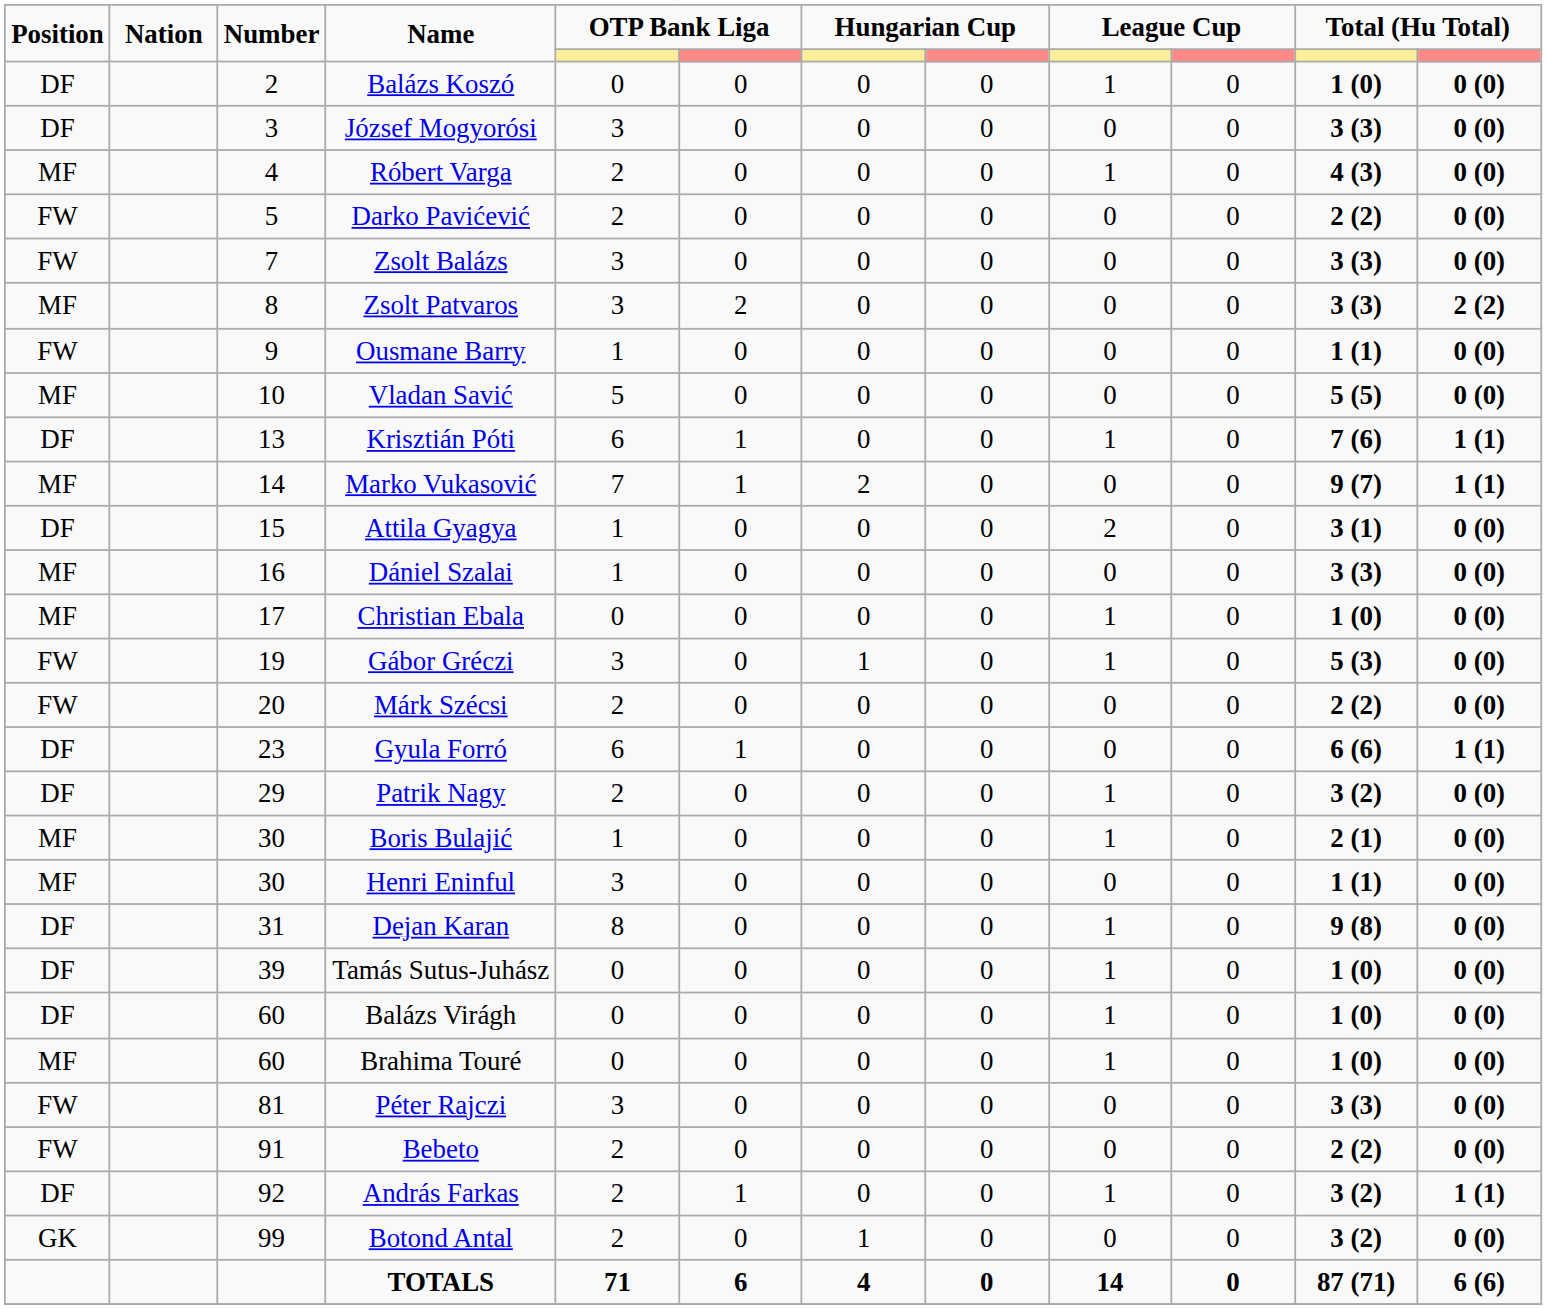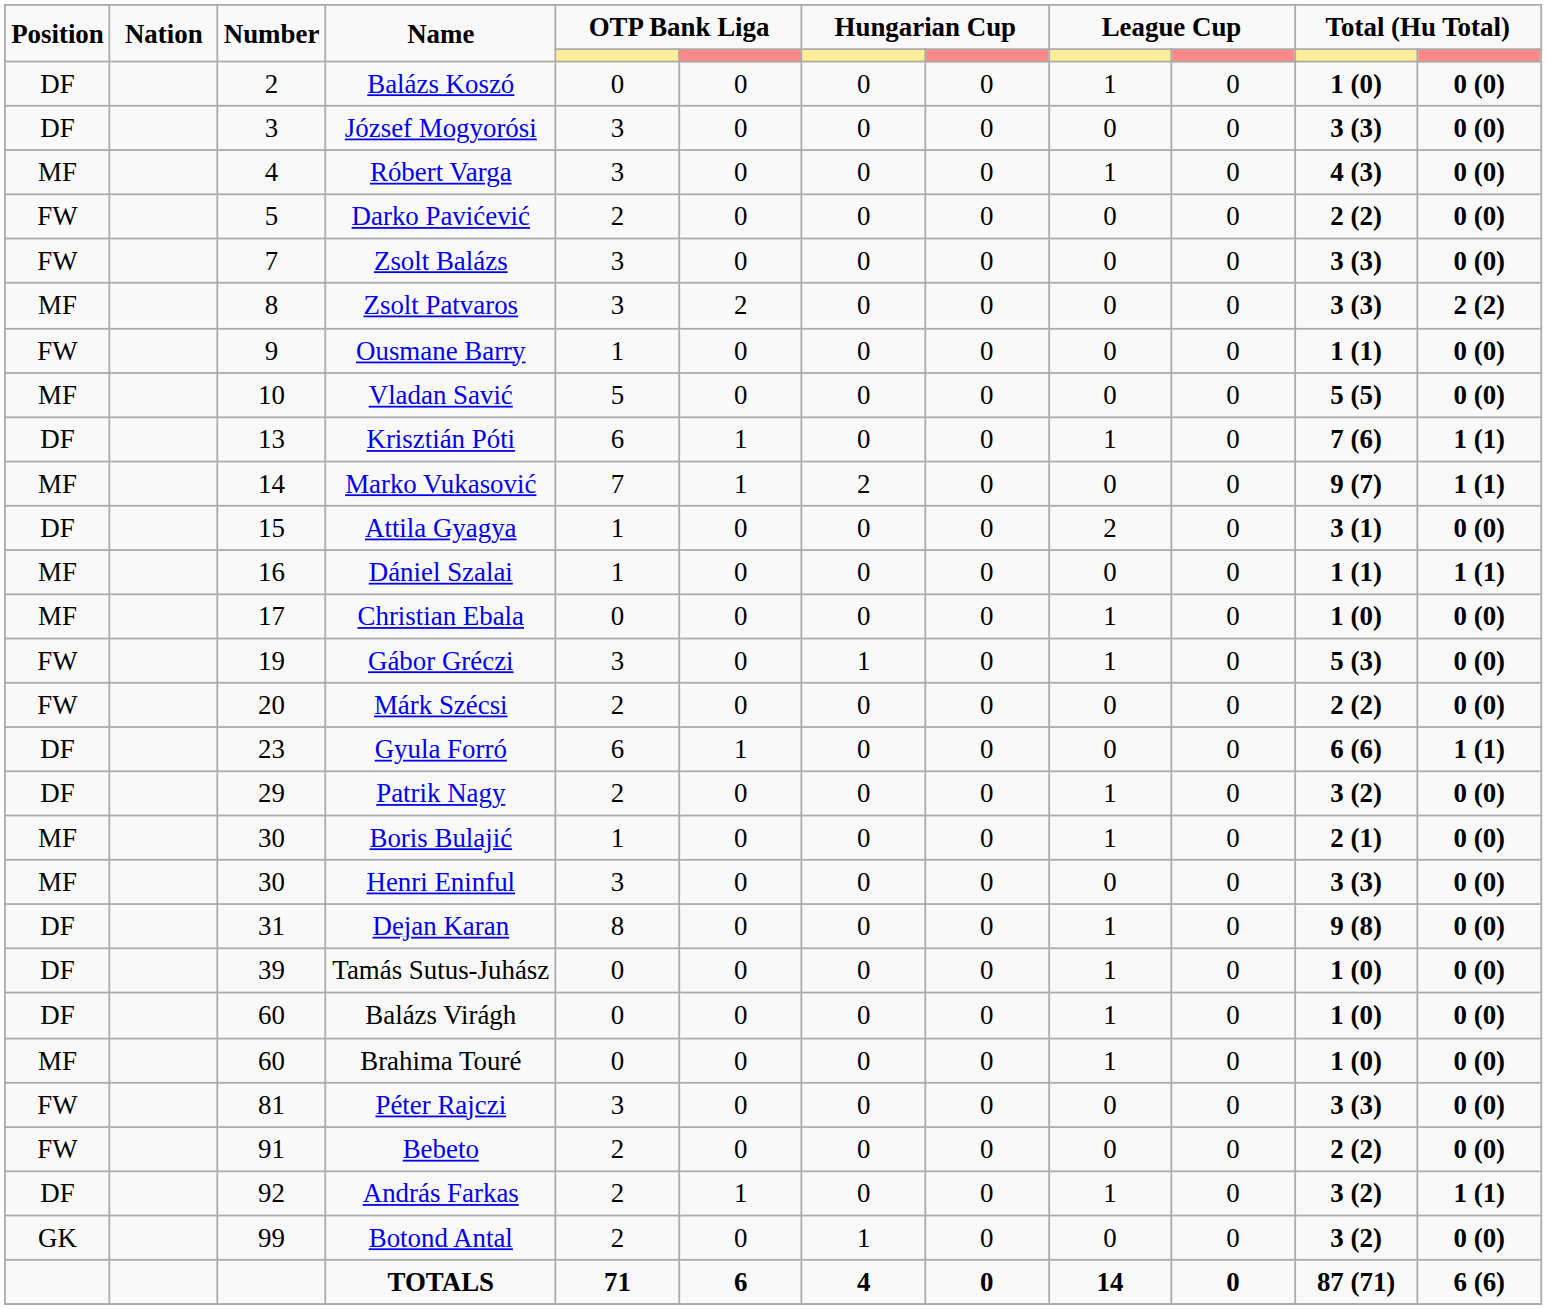 <table class="wikitable" style="font-size: 95%; text-align: center;">
 <tr>
 <td rowspan="2" width="5%" align="center"><strong>Position</strong></td>
 <td rowspan="2" width="7%" align="center"><strong>Nation</strong></td>
 <td rowspan="2" width="5%" align="center"><strong>Number</strong></td>
 <td rowspan="2" width="15%" align="center"><strong>Name</strong></td>
 <td colspan="2" align="center"><strong>OTP Bank Liga</strong></td>
 <td colspan="2" align="center"><strong>Hungarian Cup</strong></td>
 <td colspan="2" align="center"><strong>League Cup</strong></td>
 <td colspan="2" align="center"><strong>Total (Hu Total)</strong></td>
 </tr>
 <tr>
 <th width=60 style="background: #FFEE99"></th>
 <th width=60 style="background: #FF8888"></th>
 <th width=60 style="background: #FFEE99"></th>
 <th width=60 style="background: #FF8888"></th>
 <th width=60 style="background: #FFEE99"></th>
 <th width=60 style="background: #FF8888"></th>
 <th width=60 style="background: #FFEE99"></th>
 <th width=60 style="background: #FF8888"></th>
 </tr>
 <tr>
 <td>DF</td>
 <td></td>
 <td>2</td>
 <td><a href='#'>Balázs Koszó</a></td>
 <td>0</td>
 <td>0</td>
 <td>0</td>
 <td>0</td>
 <td>1</td>
 <td>0</td>
 <td><strong>1 (0)</strong></td>
 <td><strong>0 (0)</strong></td>
 </tr>
 <tr>
 <td>DF</td>
 <td></td>
 <td>3</td>
 <td><a href='#'>József Mogyorósi</a></td>
 <td>3</td>
 <td>0</td>
 <td>0</td>
 <td>0</td>
 <td>0</td>
 <td>0</td>
 <td><strong>3 (3)</strong></td>
 <td><strong>0 (0)</strong></td>
 </tr>
 <tr>
 <td>MF</td>
 <td></td>
 <td>4</td>
 <td><a href='#'>Róbert Varga</a></td>
-<td>2</td>
+<td>3</td>
 <td>0</td>
 <td>0</td>
 <td>0</td>
 <td>1</td>
 <td>0</td>
 <td><strong>4 (3)</strong></td>
 <td><strong>0 (0)</strong></td>
 </tr>
 <tr>
 <td>FW</td>
 <td></td>
 <td>5</td>
 <td><a href='#'>Darko Pavićević</a></td>
 <td>2</td>
 <td>0</td>
 <td>0</td>
 <td>0</td>
 <td>0</td>
 <td>0</td>
 <td><strong>2 (2)</strong></td>
 <td><strong>0 (0)</strong></td>
 </tr>
 <tr>
 <td>FW</td>
 <td></td>
 <td>7</td>
 <td><a href='#'>Zsolt Balázs</a></td>
 <td>3</td>
 <td>0</td>
 <td>0</td>
 <td>0</td>
 <td>0</td>
 <td>0</td>
 <td><strong>3 (3)</strong></td>
 <td><strong>0 (0)</strong></td>
 </tr>
 <tr>
 <td>MF</td>
 <td></td>
 <td>8</td>
 <td><a href='#'>Zsolt Patvaros</a></td>
 <td>3</td>
 <td>2</td>
 <td>0</td>
 <td>0</td>
 <td>0</td>
 <td>0</td>
 <td><strong>3 (3)</strong></td>
 <td><strong>2 (2)</strong></td>
 </tr>
 <tr>
 <td>FW</td>
 <td></td>
 <td>9</td>
 <td><a href='#'>Ousmane Barry</a></td>
 <td>1</td>
 <td>0</td>
 <td>0</td>
 <td>0</td>
 <td>0</td>
 <td>0</td>
 <td><strong>1 (1)</strong></td>
 <td><strong>0 (0)</strong></td>
 </tr>
 <tr>
 <td>MF</td>
 <td></td>
 <td>10</td>
 <td><a href='#'>Vladan Savić</a></td>
 <td>5</td>
 <td>0</td>
 <td>0</td>
 <td>0</td>
 <td>0</td>
 <td>0</td>
 <td><strong>5 (5)</strong></td>
 <td><strong>0 (0)</strong></td>
 </tr>
 <tr>
 <td>DF</td>
 <td></td>
 <td>13</td>
 <td><a href='#'>Krisztián Póti</a></td>
 <td>6</td>
 <td>1</td>
 <td>0</td>
 <td>0</td>
 <td>1</td>
 <td>0</td>
 <td><strong>7 (6)</strong></td>
 <td><strong>1 (1)</strong></td>
 </tr>
 <tr>
 <td>MF</td>
 <td></td>
 <td>14</td>
 <td><a href='#'>Marko Vukasović</a></td>
 <td>7</td>
 <td>1</td>
 <td>2</td>
 <td>0</td>
 <td>0</td>
 <td>0</td>
 <td><strong>9 (7)</strong></td>
 <td><strong>1 (1)</strong></td>
 </tr>
 <tr>
 <td>DF</td>
 <td></td>
 <td>15</td>
 <td><a href='#'>Attila Gyagya</a></td>
 <td>1</td>
 <td>0</td>
 <td>0</td>
 <td>0</td>
 <td>2</td>
 <td>0</td>
 <td><strong>3 (1)</strong></td>
 <td><strong>0 (0)</strong></td>
 </tr>
 <tr>
 <td>MF</td>
 <td></td>
 <td>16</td>
 <td><a href='#'>Dániel Szalai</a></td>
 <td>1</td>
 <td>0</td>
 <td>0</td>
 <td>0</td>
 <td>0</td>
 <td>0</td>
-<td><strong>3 (3)</strong></td>
-<td><strong>0 (0)</strong></td>
+<td><strong>1 (1)</strong></td>
+<td><strong>1 (1)</strong></td>
 </tr>
 <tr>
 <td>MF</td>
 <td></td>
 <td>17</td>
 <td><a href='#'>Christian Ebala</a></td>
 <td>0</td>
 <td>0</td>
 <td>0</td>
 <td>0</td>
 <td>1</td>
 <td>0</td>
 <td><strong>1 (0)</strong></td>
 <td><strong>0 (0)</strong></td>
 </tr>
 <tr>
 <td>FW</td>
 <td></td>
 <td>19</td>
 <td><a href='#'>Gábor Gréczi</a></td>
 <td>3</td>
 <td>0</td>
 <td>1</td>
 <td>0</td>
 <td>1</td>
 <td>0</td>
 <td><strong>5 (3)</strong></td>
 <td><strong>0 (0)</strong></td>
 </tr>
 <tr>
 <td>FW</td>
 <td></td>
 <td>20</td>
 <td><a href='#'>Márk Szécsi</a></td>
 <td>2</td>
 <td>0</td>
 <td>0</td>
 <td>0</td>
 <td>0</td>
 <td>0</td>
 <td><strong>2 (2)</strong></td>
 <td><strong>0 (0)</strong></td>
 </tr>
 <tr>
 <td>DF</td>
 <td></td>
 <td>23</td>
 <td><a href='#'>Gyula Forró</a></td>
 <td>6</td>
 <td>1</td>
 <td>0</td>
 <td>0</td>
 <td>0</td>
 <td>0</td>
 <td><strong>6 (6)</strong></td>
 <td><strong>1 (1)</strong></td>
 </tr>
 <tr>
 <td>DF</td>
 <td></td>
 <td>29</td>
 <td><a href='#'>Patrik Nagy</a></td>
 <td>2</td>
 <td>0</td>
 <td>0</td>
 <td>0</td>
 <td>1</td>
 <td>0</td>
 <td><strong>3 (2)</strong></td>
 <td><strong>0 (0)</strong></td>
 </tr>
 <tr>
 <td>MF</td>
 <td></td>
 <td>30</td>
 <td><a href='#'>Boris Bulajić</a></td>
 <td>1</td>
 <td>0</td>
 <td>0</td>
 <td>0</td>
 <td>1</td>
 <td>0</td>
 <td><strong>2 (1)</strong></td>
 <td><strong>0 (0)</strong></td>
 </tr>
 <tr>
 <td>MF</td>
 <td></td>
 <td>30</td>
 <td><a href='#'>Henri Eninful</a></td>
 <td>3</td>
 <td>0</td>
 <td>0</td>
 <td>0</td>
 <td>0</td>
 <td>0</td>
-<td><strong>1 (1)</strong></td>
+<td><strong>3 (3)</strong></td>
 <td><strong>0 (0)</strong></td>
 </tr>
 <tr>
 <td>DF</td>
 <td></td>
 <td>31</td>
 <td><a href='#'>Dejan Karan</a></td>
 <td>8</td>
 <td>0</td>
 <td>0</td>
 <td>0</td>
 <td>1</td>
 <td>0</td>
 <td><strong>9 (8)</strong></td>
 <td><strong>0 (0)</strong></td>
 </tr>
 <tr>
 <td>DF</td>
 <td></td>
 <td>39</td>
 <td>Tamás Sutus-Juhász</td>
 <td>0</td>
 <td>0</td>
 <td>0</td>
 <td>0</td>
 <td>1</td>
 <td>0</td>
 <td><strong>1 (0)</strong></td>
 <td><strong>0 (0)</strong></td>
 </tr>
 <tr>
 <td>DF</td>
 <td></td>
 <td>60</td>
 <td>Balázs Virágh</td>
 <td>0</td>
 <td>0</td>
 <td>0</td>
 <td>0</td>
 <td>1</td>
 <td>0</td>
 <td><strong>1 (0)</strong></td>
 <td><strong>0 (0)</strong></td>
 </tr>
 <tr>
 <td>MF</td>
 <td></td>
 <td>60</td>
 <td>Brahima Touré</td>
 <td>0</td>
 <td>0</td>
 <td>0</td>
 <td>0</td>
 <td>1</td>
 <td>0</td>
 <td><strong>1 (0)</strong></td>
 <td><strong>0 (0)</strong></td>
 </tr>
 <tr>
 <td>FW</td>
 <td></td>
 <td>81</td>
 <td><a href='#'>Péter Rajczi</a></td>
 <td>3</td>
 <td>0</td>
 <td>0</td>
 <td>0</td>
 <td>0</td>
 <td>0</td>
 <td><strong>3 (3)</strong></td>
 <td><strong>0 (0)</strong></td>
 </tr>
 <tr>
 <td>FW</td>
 <td></td>
 <td>91</td>
 <td><a href='#'>Bebeto</a></td>
 <td>2</td>
 <td>0</td>
 <td>0</td>
 <td>0</td>
 <td>0</td>
 <td>0</td>
 <td><strong>2 (2)</strong></td>
 <td><strong>0 (0)</strong></td>
 </tr>
 <tr>
 <td>DF</td>
 <td></td>
 <td>92</td>
 <td><a href='#'>András Farkas</a></td>
 <td>2</td>
 <td>1</td>
 <td>0</td>
 <td>0</td>
 <td>1</td>
 <td>0</td>
 <td><strong>3 (2)</strong></td>
 <td><strong>1 (1)</strong></td>
 </tr>
 <tr>
 <td>GK</td>
 <td></td>
 <td>99</td>
 <td><a href='#'>Botond Antal</a></td>
 <td>2</td>
 <td>0</td>
 <td>1</td>
 <td>0</td>
 <td>0</td>
 <td>0</td>
 <td><strong>3 (2)</strong></td>
 <td><strong>0 (0)</strong></td>
 </tr>
 <tr>
 <td></td>
 <td></td>
 <td></td>
 <td><strong>TOTALS</strong></td>
 <td><strong>71</strong></td>
 <td><strong>6</strong></td>
 <td><strong>4</strong></td>
 <td><strong>0</strong></td>
 <td><strong>14</strong></td>
 <td><strong>0</strong></td>
 <td><strong>87 (71)</strong></td>
 <td><strong>6 (6)</strong></td>
 </tr>
 <tr>
 </tr>
 </table>
